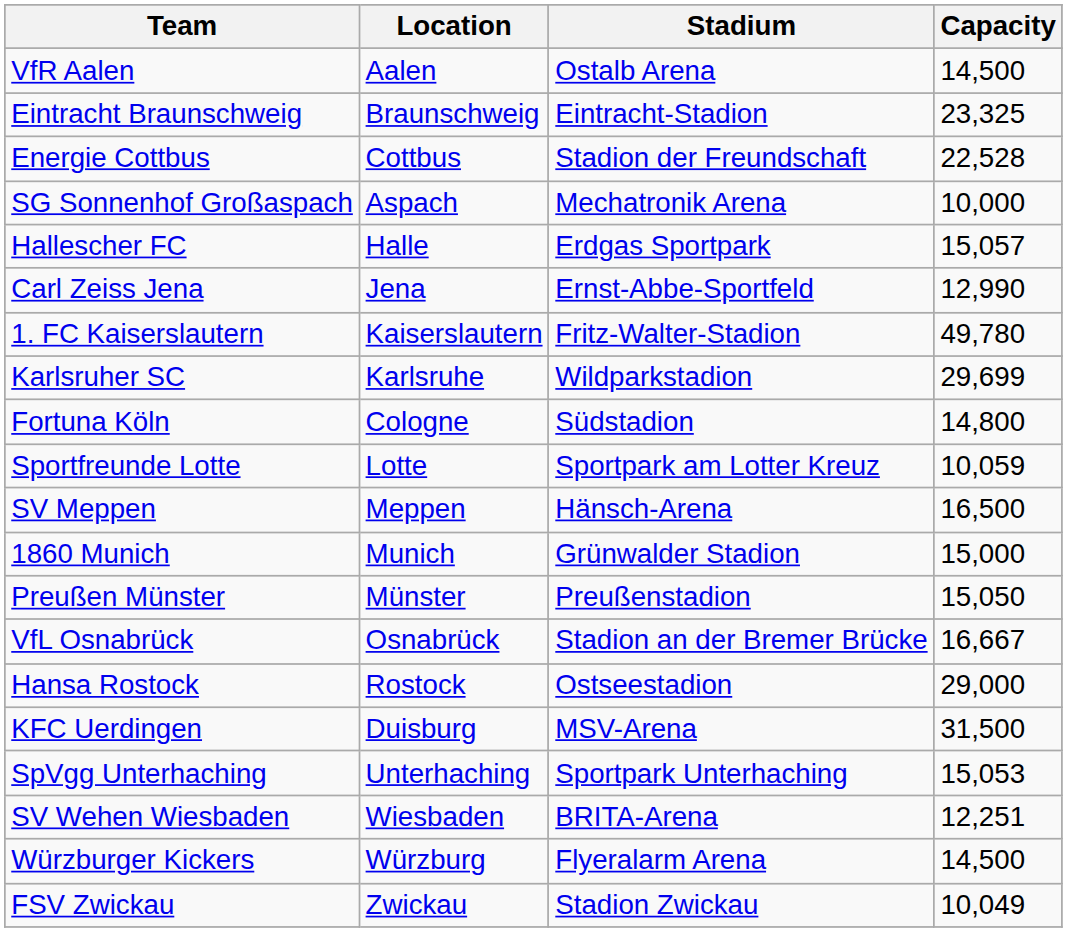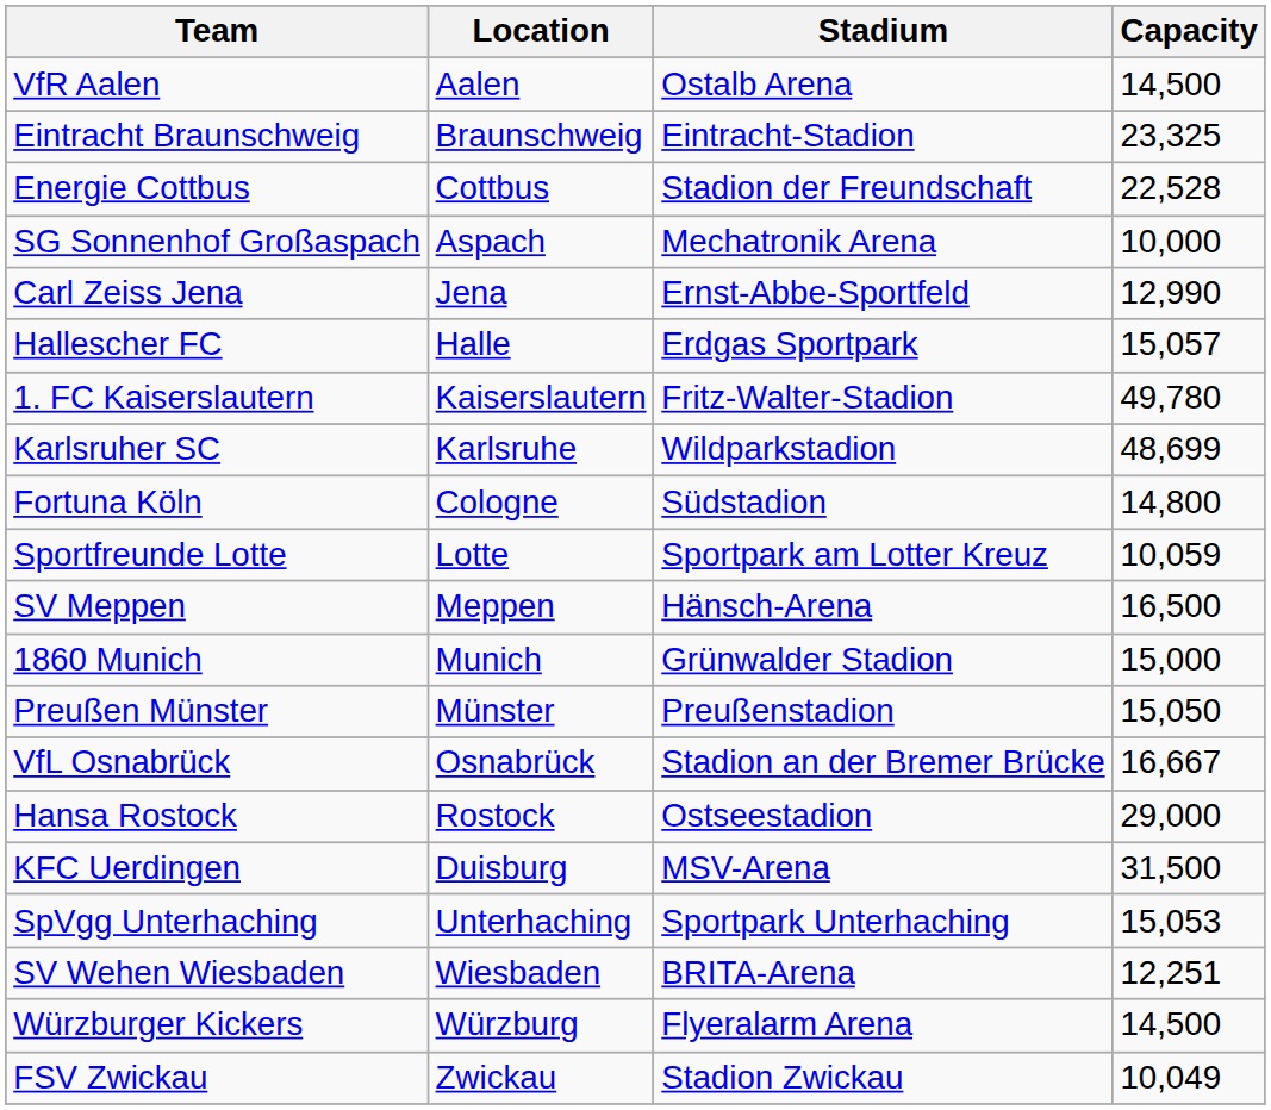 <table class="wikitable sortable" style="text-align:left;">
 <tr>
 <th>Team</th>
 <th>Location</th>
 <th>Stadium</th>
 <th>Capacity</th>
 </tr>
 <tr>
 <td data-sort-value="Aalen"><a href='#'>VfR Aalen</a></td>
 <td><a href='#'>Aalen</a></td>
 <td><a href='#'>Ostalb Arena</a></td>
 <td>14,500</td>
 </tr>
 <tr>
 <td data-sort-value="Braunschweig"><a href='#'>Eintracht Braunschweig</a></td>
 <td><a href='#'>Braunschweig</a></td>
 <td><a href='#'>Eintracht-Stadion</a></td>
 <td>23,325</td>
 </tr>
 <tr>
 <td data-sort-value="Cottbus"><a href='#'>Energie Cottbus</a></td>
 <td><a href='#'>Cottbus</a></td>
 <td><a href='#'>Stadion der Freundschaft</a></td>
 <td>22,528</td>
 </tr>
 <tr>
 <td data-sort-value="Grossaspach"><a href='#'>SG Sonnenhof Großaspach</a></td>
 <td><a href='#'>Aspach</a></td>
 <td><a href='#'>Mechatronik Arena</a></td>
 <td>10,000</td>
 </tr>
 <tr>
+<td data-sort-value="Jena"><a href='#'>Carl Zeiss Jena</a></td>
+<td><a href='#'>Jena</a></td>
+<td><a href='#'>Ernst-Abbe-Sportfeld</a></td>
+<td>12,990</td>
+</tr>
+<tr>
 <td data-sort-value="Halle"><a href='#'>Hallescher FC</a></td>
 <td><a href='#'>Halle</a></td>
 <td><a href='#'>Erdgas Sportpark</a></td>
 <td>15,057</td>
-</tr>
-<tr>
-<td data-sort-value="Jena"><a href='#'>Carl Zeiss Jena</a></td>
-<td><a href='#'>Jena</a></td>
-<td><a href='#'>Ernst-Abbe-Sportfeld</a></td>
-<td>12,990</td>
 </tr>
 <tr>
 <td data-sort-value="Kaiserslautern"><a href='#'>1. FC Kaiserslautern</a></td>
 <td><a href='#'>Kaiserslautern</a></td>
 <td><a href='#'>Fritz-Walter-Stadion</a></td>
 <td>49,780</td>
 </tr>
 <tr>
 <td data-sort-value="Karlsruhe"><a href='#'>Karlsruher SC</a></td>
 <td><a href='#'>Karlsruhe</a></td>
 <td><a href='#'>Wildparkstadion</a></td>
-<td>29,699</td>
+<td>48,699</td>
 </tr>
 <tr>
 <td data-sort-value="Koln"><a href='#'>Fortuna Köln</a></td>
 <td><a href='#'>Cologne</a></td>
 <td><a href='#'>Südstadion</a></td>
 <td>14,800</td>
 </tr>
 <tr>
 <td data-sort-value="Lotte"><a href='#'>Sportfreunde Lotte</a></td>
 <td><a href='#'>Lotte</a></td>
 <td><a href='#'>Sportpark am Lotter Kreuz</a></td>
 <td>10,059</td>
 </tr>
 <tr>
 <td data-sort-value="Meppen"><a href='#'>SV Meppen</a></td>
 <td><a href='#'>Meppen</a></td>
 <td><a href='#'>Hänsch-Arena</a></td>
 <td>16,500</td>
 </tr>
 <tr>
 <td data-sort-value="Munich"><a href='#'>1860 Munich</a></td>
 <td><a href='#'>Munich</a></td>
 <td><a href='#'>Grünwalder Stadion</a></td>
 <td>15,000</td>
 </tr>
 <tr>
 <td data-sort-value="Munster"><a href='#'>Preußen Münster</a></td>
 <td><a href='#'>Münster</a></td>
 <td><a href='#'>Preußenstadion</a></td>
 <td>15,050</td>
 </tr>
 <tr>
 <td data-sort-value="Osnabruck"><a href='#'>VfL Osnabrück</a></td>
 <td><a href='#'>Osnabrück</a></td>
 <td><a href='#'>Stadion an der Bremer Brücke</a></td>
 <td>16,667</td>
 </tr>
 <tr>
 <td data-sort-value="Rostock"><a href='#'>Hansa Rostock</a></td>
 <td><a href='#'>Rostock</a></td>
 <td><a href='#'>Ostseestadion</a></td>
 <td>29,000</td>
 </tr>
 <tr>
 <td data-sort-value="Uerdingen"><a href='#'>KFC Uerdingen</a></td>
 <td><a href='#'>Duisburg</a></td>
 <td><a href='#'>MSV-Arena</a></td>
 <td>31,500</td>
 </tr>
 <tr>
 <td data-sort-value="Unterhaching"><a href='#'>SpVgg Unterhaching</a></td>
 <td><a href='#'>Unterhaching</a></td>
 <td><a href='#'>Sportpark Unterhaching</a></td>
 <td>15,053</td>
 </tr>
 <tr>
 <td data-sort-value="Wiesbaden"><a href='#'>SV Wehen Wiesbaden</a></td>
 <td><a href='#'>Wiesbaden</a></td>
 <td><a href='#'>BRITA-Arena</a></td>
 <td>12,251</td>
 </tr>
 <tr>
 <td data-sort-value="Wurzburg"><a href='#'>Würzburger Kickers</a></td>
 <td><a href='#'>Würzburg</a></td>
 <td><a href='#'>Flyeralarm Arena</a></td>
 <td>14,500</td>
 </tr>
 <tr>
 <td data-sort-value="Zwickau"><a href='#'>FSV Zwickau</a></td>
 <td><a href='#'>Zwickau</a></td>
 <td><a href='#'>Stadion Zwickau</a></td>
 <td>10,049</td>
 </tr>
 </table>
